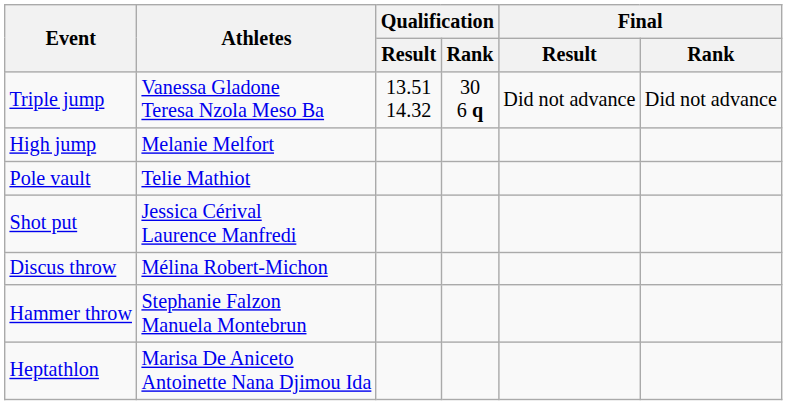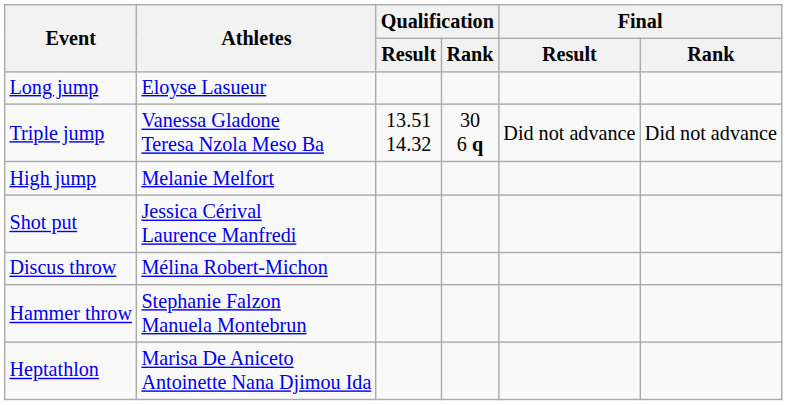 <table class="wikitable" border="1" style="font-size:90%">
 <tr>
 <th rowspan="2">Event</th>
 <th rowspan="2">Athletes</th>
 <th colspan="2">Qualification</th>
 <th colspan="2">Final</th>
 </tr>
 <tr>
 <th>Result</th>
 <th>Rank</th>
 <th>Result</th>
 <th>Rank</th>
 </tr>
 <tr>
+<td><a href='#'>Long jump</a></td>
+<td><a href='#'>Eloyse Lasueur</a></td>
+<td align=center></td>
+<td align=center></td>
+<td align=center></td>
+<td align=center></td>
+</tr>
+<tr>
 <td><a href='#'>Triple jump</a></td>
 <td><a href='#'>Vanessa Gladone</a><br><a href='#'>Teresa Nzola Meso Ba</a></td>
 <td align=center>13.51<br>14.32</td>
 <td align=center>30<br>6 <strong>q</strong></td>
 <td align=center>Did not advance<br></td>
 <td align=center>Did not advance<br></td>
 </tr>
 <tr>
 <td><a href='#'>High jump</a></td>
 <td><a href='#'>Melanie Melfort</a></td>
-<td align=center></td>
-<td align=center></td>
-<td align=center></td>
-<td align=center></td>
-</tr>
-<tr>
-<td><a href='#'>Pole vault</a></td>
-<td><a href='#'>Telie Mathiot</a></td>
 <td align=center></td>
 <td align=center></td>
 <td align=center></td>
 <td align=center></td>
 </tr>
 <tr>
 <td><a href='#'>Shot put</a></td>
 <td><a href='#'>Jessica Cérival</a><br><a href='#'>Laurence Manfredi</a></td>
 <td align=center></td>
 <td align=center></td>
 <td align=center></td>
 <td align=center></td>
 </tr>
 <tr>
 <td><a href='#'>Discus throw</a></td>
 <td><a href='#'>Mélina Robert-Michon</a></td>
 <td align=center></td>
 <td align=center></td>
 <td align=center></td>
 <td align=center></td>
 </tr>
 <tr>
 <td><a href='#'>Hammer throw</a></td>
 <td><a href='#'>Stephanie Falzon</a><br><a href='#'>Manuela Montebrun</a></td>
 <td align=center></td>
 <td align=center></td>
 <td align=center></td>
 <td align=center></td>
 </tr>
 <tr>
 <td><a href='#'>Heptathlon</a></td>
 <td><a href='#'>Marisa De Aniceto</a><br><a href='#'>Antoinette Nana Djimou Ida</a></td>
 <td align=center></td>
 <td align=center></td>
 <td align=center></td>
 <td align=center></td>
 </tr>
 </table>
